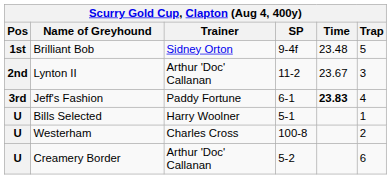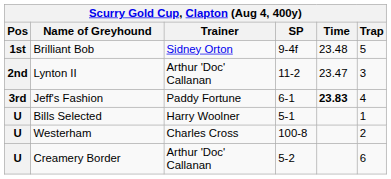 <table class="wikitable">
 <tr>
 <th colspan="6"><a href='#'>Scurry Gold Cup</a>, <a href='#'>Clapton</a> (Aug 4, 400y)</th>
 </tr>
 <tr>
 <th width=30>Pos</th>
 <th width=180>Name of Greyhound</th>
 <th width=150>Trainer</th>
 <th width=50>SP</th>
 <th width=50>Time</th>
 <th width=30>Trap</th>
 </tr>
 <tr>
 <th>1st</th>
 <td>Brilliant Bob</td>
 <td><a href='#'>Sidney Orton</a></td>
 <td>9-4f</td>
 <td>23.48</td>
 <td>5</td>
 </tr>
 <tr>
 <th>2nd</th>
 <td>Lynton II</td>
 <td>Arthur 'Doc' Callanan</td>
 <td>11-2</td>
-<td>23.67</td>
+<td>23.47</td>
 <td>3</td>
 </tr>
 <tr>
 <th>3rd</th>
 <td>Jeff's Fashion</td>
 <td>Paddy Fortune</td>
 <td>6-1</td>
 <td><strong>23.83</strong></td>
 <td>4</td>
 </tr>
 <tr>
 <th>U</th>
 <td>Bills Selected</td>
 <td>Harry Woolner</td>
 <td>5-1</td>
 <td></td>
 <td>1</td>
 </tr>
 <tr>
 <th>U</th>
 <td>Westerham</td>
 <td>Charles Cross</td>
 <td>100-8</td>
 <td></td>
 <td>2</td>
 </tr>
 <tr>
 <th>U</th>
 <td>Creamery Border</td>
 <td>Arthur 'Doc' Callanan</td>
 <td>5-2</td>
 <td></td>
 <td>6</td>
 </tr>
 </table>
